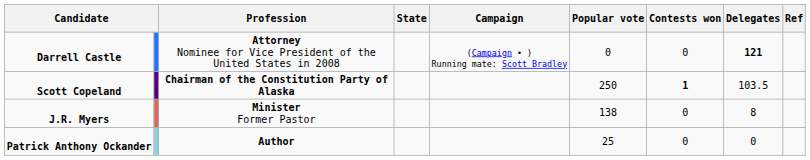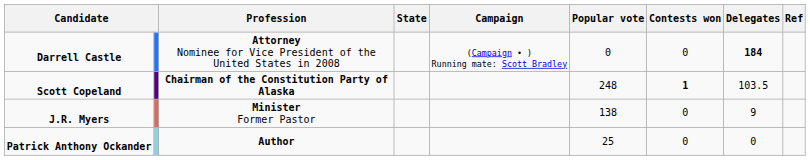 <table class="wikitable sortable" style="text-align:center;">
 <tr>
 <th colspan="2" style="padding:10px; width:120px; ">Candidate</th>
 <th style="width:300px;"  class="unsortable">Profession</th>
 <th>State</th>
 <th class="unsortable">Campaign</th>
 <th>Popular vote</th>
 <th>Contests won</th>
 <th>Delegates</th>
 <th class="unsortable">Ref</th>
 </tr>
 <tr>
 <td data-sort-value="Darrell, Castle"><br><strong>Darrell Castle</strong></td>
 <td style="background:#1F75FE;"></td>
 <td><strong>Attorney</strong><br> Nominee for Vice President of the United States in 2008</td>
 <td></td>
 <td><br><small>(<a href='#'>Campaign</a> • )<br>Running mate: <a href='#'>Scott Bradley</a></small></td>
 <td data-sort-value="0">0</td>
 <td>0</td>
-<td><strong>121</strong></td>
+<td><strong>184</strong></td>
 <td></td>
 </tr>
 <tr>
 <td data-sort-value="Copeland, Scott"><br><strong>Scott Copeland</strong></td>
 <td style="background:#500080;"></td>
 <td><strong>Chairman of the Constitution Party of Alaska</strong></td>
 <td></td>
 <td></td>
-<td data-sort-value="250">250</td>
+<td data-sort-value="250">248</td>
 <td><strong>1</strong></td>
 <td>103.5</td>
 <td></td>
 </tr>
 <tr>
 <td data-sort-value="Myers, J.R."><br><strong>J.R. Myers</strong></td>
 <td style="background:#DA6A5E;"></td>
 <td><strong>Minister</strong><br>Former Pastor</td>
 <td></td>
 <td></td>
 <td data-sort-value="138">138</td>
 <td>0</td>
-<td>8</td>
+<td>9</td>
 <td></td>
 </tr>
 <tr>
 <td data-sort-value="Ockander, Patrick Anthony"><br><strong>Patrick Anthony Ockander</strong></td>
 <td style="background:#8AD2E1;"></td>
 <td><strong>Author</strong></td>
 <td></td>
 <td></td>
 <td data-sort-value="95">25</td>
 <td>0</td>
 <td>0</td>
 <td></td>
 </tr>
 </table>
